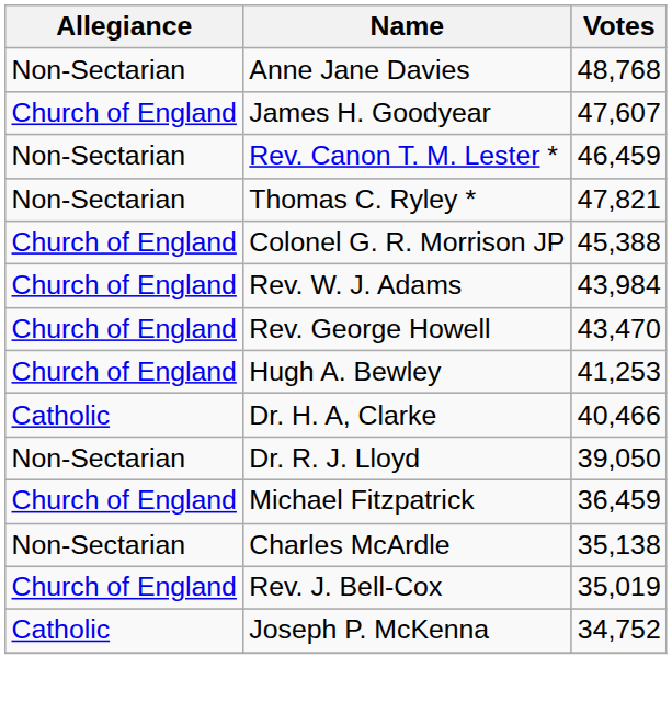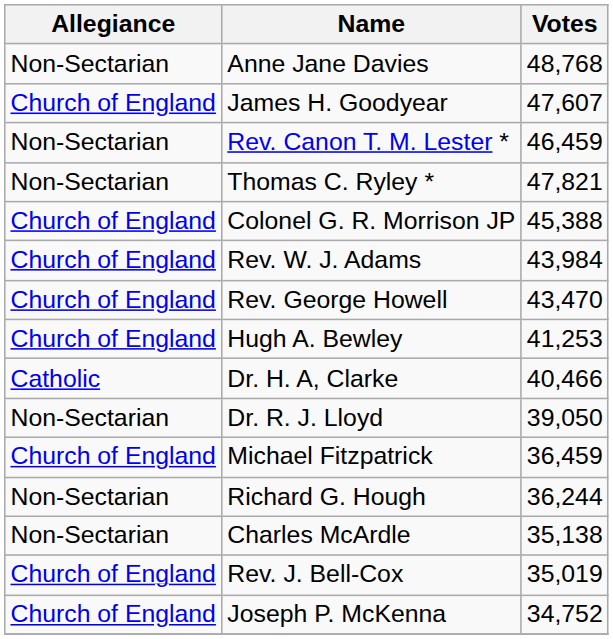 <table class="wikitable">
 <tr>
 <th>Allegiance</th>
 <th>Name</th>
 <th>Votes</th>
 </tr>
 <tr>
 <td>Non-Sectarian</td>
 <td>Anne Jane Davies</td>
 <td>48,768</td>
 </tr>
 <tr>
 <td><a href='#'>Church of England</a></td>
 <td>James H. Goodyear</td>
 <td>47,607</td>
 </tr>
 <tr>
 <td>Non-Sectarian</td>
 <td><a href='#'>Rev. Canon T. M. Lester</a> *</td>
 <td>46,459</td>
 </tr>
 <tr>
 <td>Non-Sectarian</td>
 <td>Thomas C. Ryley *</td>
 <td>47,821</td>
 </tr>
 <tr>
 <td><a href='#'>Church of England</a></td>
 <td>Colonel G. R. Morrison JP</td>
 <td>45,388</td>
 </tr>
 <tr>
 <td><a href='#'>Church of England</a></td>
 <td>Rev. W. J. Adams</td>
 <td>43,984</td>
 </tr>
 <tr>
 <td><a href='#'>Church of England</a></td>
 <td>Rev. George Howell</td>
 <td>43,470</td>
 </tr>
 <tr>
 <td><a href='#'>Church of England</a></td>
 <td>Hugh A. Bewley</td>
 <td>41,253</td>
 </tr>
 <tr>
 <td><a href='#'>Catholic</a></td>
 <td>Dr. H. A, Clarke</td>
 <td>40,466</td>
 </tr>
 <tr>
 <td>Non-Sectarian</td>
 <td>Dr. R. J. Lloyd</td>
 <td>39,050</td>
 </tr>
 <tr>
 <td><a href='#'>Church of England</a></td>
 <td>Michael Fitzpatrick</td>
 <td>36,459</td>
 </tr>
 <tr>
 <td>Non-Sectarian</td>
+<td>Richard G. Hough</td>
+<td>36,244</td>
+</tr>
+<tr>
+<td>Non-Sectarian</td>
 <td>Charles McArdle</td>
 <td>35,138</td>
 </tr>
 <tr>
 <td><a href='#'>Church of England</a></td>
 <td>Rev. J. Bell-Cox</td>
 <td>35,019</td>
 </tr>
 <tr>
-<td><a href='#'>Catholic</a></td>
+<td><a href='#'>Church of England</a></td>
 <td>Joseph P. McKenna</td>
 <td>34,752</td>
 </tr>
 <tr>
 </tr>
 </table>
